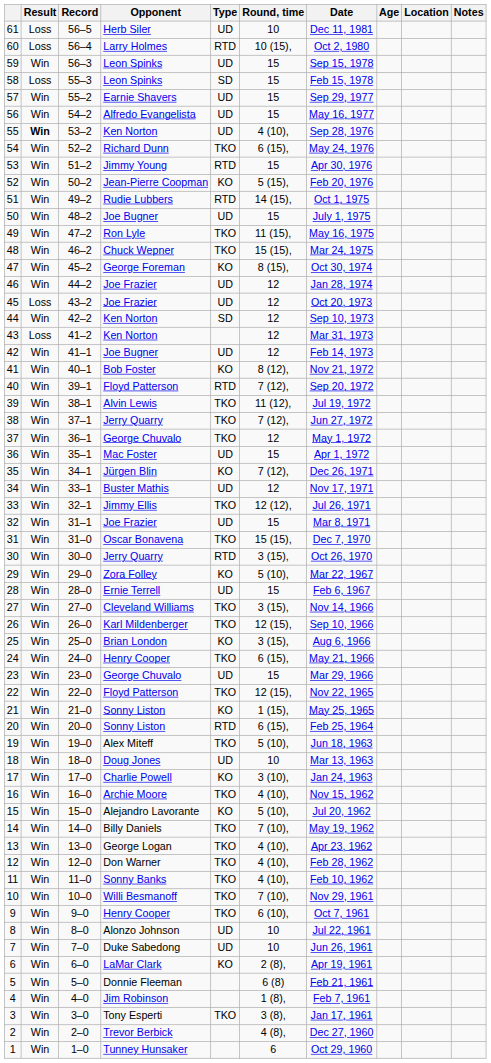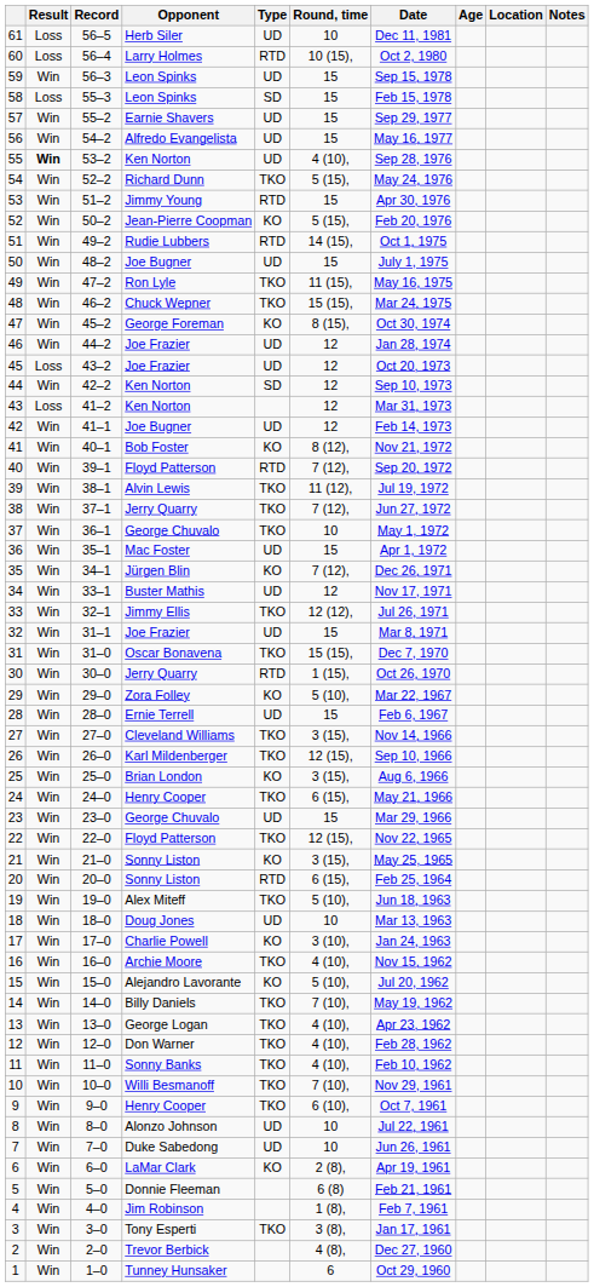 <table class="wikitable sortable" style="text-align:center">
 <tr>
 <th></th>
 <th>Result</th>
 <th>Record</th>
 <th>Opponent</th>
 <th>Type</th>
 <th>Round, time</th>
 <th>Date</th>
 <th>Age</th>
 <th>Location</th>
 <th>Notes</th>
 </tr>
 <tr>
 <td>61</td>
 <td>Loss</td>
 <td>56–5</td>
 <td style="text-align:left;"><a href='#'>Herb Siler</a></td>
 <td>UD</td>
 <td>10</td>
 <td><a href='#'>Dec 11, 1981</a></td>
 <td style="text-align:left;"></td>
 <td style="text-align:left;"></td>
 <td></td>
 </tr>
 <tr>
 <td>60</td>
 <td>Loss</td>
 <td>56–4</td>
 <td style="text-align:left;"><a href='#'>Larry Holmes</a></td>
 <td>RTD</td>
 <td>10 (15), </td>
 <td><a href='#'>Oct 2, 1980</a></td>
 <td style="text-align:left;"></td>
 <td style="text-align:left;"></td>
 <td style="text-align:left;"></td>
 </tr>
 <tr>
 <td>59</td>
 <td>Win</td>
 <td>56–3</td>
 <td style="text-align:left;"><a href='#'>Leon Spinks</a></td>
 <td>UD</td>
 <td>15</td>
 <td><a href='#'>Sep 15, 1978</a></td>
 <td style="text-align:left;"></td>
 <td style="text-align:left;"></td>
 <td style="text-align:left;"></td>
 </tr>
 <tr>
 <td>58</td>
 <td>Loss</td>
 <td>55–3</td>
 <td style="text-align:left;"><a href='#'>Leon Spinks</a></td>
 <td>SD</td>
 <td>15</td>
 <td><a href='#'>Feb 15, 1978</a></td>
 <td style="text-align:left;"></td>
 <td style="text-align:left;"></td>
 <td style="text-align:left;"></td>
 </tr>
 <tr>
 <td>57</td>
 <td>Win</td>
 <td>55–2</td>
 <td style="text-align:left;"><a href='#'>Earnie Shavers</a></td>
 <td>UD</td>
 <td>15</td>
 <td><a href='#'>Sep 29, 1977</a></td>
 <td style="text-align:left;"></td>
 <td style="text-align:left;"></td>
 <td style="text-align:left;"></td>
 </tr>
 <tr>
 <td>56</td>
 <td>Win</td>
 <td>54–2</td>
 <td style="text-align:left;"><a href='#'>Alfredo Evangelista</a></td>
 <td>UD</td>
 <td>15</td>
 <td><a href='#'>May 16, 1977</a></td>
 <td style="text-align:left;"></td>
 <td style="text-align:left;"></td>
 <td style="text-align:left;"></td>
 </tr>
 <tr>
 <td>55</td>
 <td><strong>Win</strong></td>
 <td>53–2</td>
 <td style="text-align:left;"><a href='#'>Ken Norton</a></td>
 <td>UD</td>
 <td>4 (10), </td>
 <td><a href='#'>Sep 28, 1976</a></td>
 <td style="text-align:left;"></td>
 <td style="text-align:left;"></td>
 <td style="text-align:left;"></td>
 </tr>
 <tr>
 <td>54</td>
 <td>Win</td>
 <td>52–2</td>
 <td style="text-align:left;"><a href='#'>Richard Dunn</a></td>
 <td>TKO</td>
-<td>6 (15), </td>
+<td>5 (15), </td>
 <td><a href='#'>May 24, 1976</a></td>
 <td style="text-align:left;"></td>
 <td style="text-align:left;"></td>
 <td style="text-align:left;"></td>
 </tr>
 <tr>
 <td>53</td>
 <td>Win</td>
 <td>51–2</td>
 <td style="text-align:left;"><a href='#'>Jimmy Young</a></td>
 <td>RTD</td>
 <td>15</td>
 <td><a href='#'>Apr 30, 1976</a></td>
 <td style="text-align:left;"></td>
 <td style="text-align:left;"></td>
 <td style="text-align:left;"></td>
 </tr>
 <tr>
 <td>52</td>
 <td>Win</td>
 <td>50–2</td>
 <td style="text-align:left;"><a href='#'>Jean-Pierre Coopman</a></td>
 <td>KO</td>
 <td>5 (15), </td>
 <td><a href='#'>Feb 20, 1976</a></td>
 <td style="text-align:left;"></td>
 <td style="text-align:left;"></td>
 <td style="text-align:left;"></td>
 </tr>
 <tr>
 <td>51</td>
 <td>Win</td>
 <td>49–2</td>
 <td style="text-align:left;"><a href='#'>Rudie Lubbers</a></td>
 <td>RTD</td>
 <td>14 (15), </td>
 <td><a href='#'>Oct 1, 1975</a></td>
 <td style="text-align:left;"></td>
 <td style="text-align:left;"></td>
 <td style="text-align:left;"></td>
 </tr>
 <tr>
 <td>50</td>
 <td>Win</td>
 <td>48–2</td>
 <td style="text-align:left;"><a href='#'>Joe Bugner</a></td>
 <td>UD</td>
 <td>15</td>
 <td><a href='#'>July 1, 1975</a></td>
 <td style="text-align:left;"></td>
 <td style="text-align:left;"></td>
 <td style="text-align:left;"></td>
 </tr>
 <tr>
 <td>49</td>
 <td>Win</td>
 <td>47–2</td>
 <td style="text-align:left;"><a href='#'>Ron Lyle</a></td>
 <td>TKO</td>
 <td>11 (15), </td>
 <td><a href='#'>May 16, 1975</a></td>
 <td style="text-align:left;"></td>
 <td style="text-align:left;"></td>
 <td style="text-align:left;"></td>
 </tr>
 <tr>
 <td>48</td>
 <td>Win</td>
 <td>46–2</td>
 <td style="text-align:left;"><a href='#'>Chuck Wepner</a></td>
 <td>TKO</td>
 <td>15 (15), </td>
 <td><a href='#'>Mar 24, 1975</a></td>
 <td style="text-align:left;"></td>
 <td style="text-align:left;"></td>
 <td style="text-align:left;"></td>
 </tr>
 <tr>
 <td>47</td>
 <td>Win</td>
 <td>45–2</td>
 <td style="text-align:left;"><a href='#'>George Foreman</a></td>
 <td>KO</td>
 <td>8 (15), </td>
 <td><a href='#'>Oct 30, 1974</a></td>
 <td style="text-align:left;"></td>
 <td style="text-align:left;"></td>
 <td style="text-align:left;"></td>
 </tr>
 <tr>
 <td>46</td>
 <td>Win</td>
 <td>44–2</td>
 <td style="text-align:left;"><a href='#'>Joe Frazier</a></td>
 <td>UD</td>
 <td>12</td>
 <td><a href='#'>Jan 28, 1974</a></td>
 <td style="text-align:left;"></td>
 <td style="text-align:left;"></td>
 <td style="text-align:left;"></td>
 </tr>
 <tr>
 <td>45</td>
 <td>Loss</td>
 <td>43–2</td>
 <td style="text-align:left;"><a href='#'>Joe Frazier</a></td>
 <td>UD</td>
 <td>12</td>
 <td><a href='#'>Oct 20, 1973</a></td>
 <td style="text-align:left;"></td>
 <td style="text-align:left;"></td>
 <td></td>
 </tr>
 <tr>
 <td>44</td>
 <td>Win</td>
 <td>42–2</td>
 <td style="text-align:left;"><a href='#'>Ken Norton</a></td>
 <td>SD</td>
 <td>12</td>
 <td><a href='#'>Sep 10, 1973</a></td>
 <td style="text-align:left;"></td>
 <td style="text-align:left;"></td>
 <td style="text-align:left;"></td>
 </tr>
 <tr>
 <td>43</td>
 <td>Loss</td>
 <td>41–2</td>
 <td style="text-align:left;"><a href='#'>Ken Norton</a></td>
 <td></td>
 <td>12</td>
 <td><a href='#'>Mar 31, 1973</a></td>
 <td style="text-align:left;"></td>
 <td style="text-align:left;"></td>
 <td style="text-align:left;"></td>
 </tr>
 <tr>
 <td>42</td>
 <td>Win</td>
 <td>41–1</td>
 <td style="text-align:left;"><a href='#'>Joe Bugner</a></td>
 <td>UD</td>
 <td>12</td>
 <td><a href='#'>Feb 14, 1973</a></td>
 <td style="text-align:left;"></td>
 <td style="text-align:left;"></td>
 <td></td>
 </tr>
 <tr>
 <td>41</td>
 <td>Win</td>
 <td>40–1</td>
 <td style="text-align:left;"><a href='#'>Bob Foster</a></td>
 <td>KO</td>
 <td>8 (12), </td>
 <td><a href='#'>Nov 21, 1972</a></td>
 <td style="text-align:left;"></td>
 <td style="text-align:left;"></td>
 <td style="text-align:left;"></td>
 </tr>
 <tr>
 <td>40</td>
 <td>Win</td>
 <td>39–1</td>
 <td style="text-align:left;"><a href='#'>Floyd Patterson</a></td>
 <td>RTD</td>
 <td>7 (12), </td>
 <td><a href='#'>Sep 20, 1972</a></td>
 <td style="text-align:left;"></td>
 <td style="text-align:left;"></td>
 <td style="text-align:left;"></td>
 </tr>
 <tr>
 <td>39</td>
 <td>Win</td>
 <td>38–1</td>
 <td style="text-align:left;"><a href='#'>Alvin Lewis</a></td>
 <td>TKO</td>
 <td>11 (12), </td>
 <td><a href='#'>Jul 19, 1972</a></td>
 <td style="text-align:left;"></td>
 <td style="text-align:left;"></td>
 <td></td>
 </tr>
 <tr>
 <td>38</td>
 <td>Win</td>
 <td>37–1</td>
 <td style="text-align:left;"><a href='#'>Jerry Quarry</a></td>
 <td>TKO</td>
 <td>7 (12), </td>
 <td><a href='#'>Jun 27, 1972</a></td>
 <td style="text-align:left;"></td>
 <td style="text-align:left;"></td>
 <td style="text-align:left;"></td>
 </tr>
 <tr>
 <td>37</td>
 <td>Win</td>
 <td>36–1</td>
 <td style="text-align:left;"><a href='#'>George Chuvalo</a></td>
 <td>TKO</td>
-<td>12</td>
+<td>10</td>
 <td><a href='#'>May 1, 1972</a></td>
 <td style="text-align:left;"></td>
 <td style="text-align:left;"></td>
 <td style="text-align:left;"></td>
 </tr>
 <tr>
 <td>36</td>
 <td>Win</td>
 <td>35–1</td>
 <td style="text-align:left;"><a href='#'>Mac Foster</a></td>
 <td>UD</td>
 <td>15</td>
 <td><a href='#'>Apr 1, 1972</a></td>
 <td style="text-align:left;"></td>
 <td style="text-align:left;"></td>
 <td></td>
 </tr>
 <tr>
 <td>35</td>
 <td>Win</td>
 <td>34–1</td>
 <td style="text-align:left;"><a href='#'>Jürgen Blin</a></td>
 <td>KO</td>
 <td>7 (12), </td>
 <td><a href='#'>Dec 26, 1971</a></td>
 <td style="text-align:left;"></td>
 <td style="text-align:left;"></td>
 <td></td>
 </tr>
 <tr>
 <td>34</td>
 <td>Win</td>
 <td>33–1</td>
 <td style="text-align:left;"><a href='#'>Buster Mathis</a></td>
 <td>UD</td>
 <td>12</td>
 <td><a href='#'>Nov 17, 1971</a></td>
 <td style="text-align:left;"></td>
 <td style="text-align:left;"></td>
 <td style="text-align:left;"></td>
 </tr>
 <tr>
 <td>33</td>
 <td>Win</td>
 <td>32–1</td>
 <td style="text-align:left;"><a href='#'>Jimmy Ellis</a></td>
 <td>TKO</td>
 <td>12 (12), </td>
 <td><a href='#'>Jul 26, 1971</a></td>
 <td style="text-align:left;"></td>
 <td style="text-align:left;"></td>
 <td style="text-align:left;"></td>
 </tr>
 <tr>
 <td>32</td>
 <td>Win</td>
 <td>31–1</td>
 <td style="text-align:left;"><a href='#'>Joe Frazier</a></td>
 <td>UD</td>
 <td>15</td>
 <td><a href='#'>Mar 8, 1971</a></td>
 <td style="text-align:left;"></td>
 <td style="text-align:left;"></td>
 <td style="text-align:left;"></td>
 </tr>
 <tr>
 <td>31</td>
 <td>Win</td>
 <td>31–0</td>
 <td style="text-align:left;"><a href='#'>Oscar Bonavena</a></td>
 <td>TKO</td>
 <td>15 (15), </td>
 <td><a href='#'>Dec 7, 1970</a></td>
 <td style="text-align:left;"></td>
 <td style="text-align:left;"></td>
 <td style="text-align:left;"></td>
 </tr>
 <tr>
 <td>30</td>
 <td>Win</td>
 <td>30–0</td>
 <td style="text-align:left;"><a href='#'>Jerry Quarry</a></td>
 <td>RTD</td>
-<td>3 (15), </td>
+<td>1 (15), </td>
 <td><a href='#'>Oct 26, 1970</a></td>
 <td style="text-align:left;"></td>
 <td style="text-align:left;"></td>
 <td></td>
 </tr>
 <tr>
 <td>29</td>
 <td>Win</td>
 <td>29–0</td>
 <td style="text-align:left;"><a href='#'>Zora Folley</a></td>
 <td>KO</td>
 <td>5 (10), </td>
 <td><a href='#'>Mar 22, 1967</a></td>
 <td style="text-align:left;"></td>
 <td style="text-align:left;"></td>
 <td style="text-align:left;"></td>
 </tr>
 <tr>
 <td>28</td>
 <td>Win</td>
 <td>28–0</td>
 <td style="text-align:left;"><a href='#'>Ernie Terrell</a></td>
 <td>UD</td>
 <td>15</td>
 <td><a href='#'>Feb 6, 1967</a></td>
 <td style="text-align:left;"></td>
 <td style="text-align:left;"></td>
 <td style="text-align:left;"></td>
 </tr>
 <tr>
 <td>27</td>
 <td>Win</td>
 <td>27–0</td>
 <td style="text-align:left;"><a href='#'>Cleveland Williams</a></td>
 <td>TKO</td>
 <td>3 (15), </td>
 <td><a href='#'>Nov 14, 1966</a></td>
 <td style="text-align:left;"></td>
 <td style="text-align:left;"></td>
 <td style="text-align:left;"></td>
 </tr>
 <tr>
 <td>26</td>
 <td>Win</td>
 <td>26–0</td>
 <td style="text-align:left;"><a href='#'>Karl Mildenberger</a></td>
 <td>TKO</td>
 <td>12 (15), </td>
 <td><a href='#'>Sep 10, 1966</a></td>
 <td style="text-align:left;"></td>
 <td style="text-align:left;"></td>
 <td style="text-align:left;"></td>
 </tr>
 <tr>
 <td>25</td>
 <td>Win</td>
 <td>25–0</td>
 <td style="text-align:left;"><a href='#'>Brian London</a></td>
 <td>KO</td>
 <td>3 (15), </td>
 <td><a href='#'>Aug 6, 1966</a></td>
 <td style="text-align:left;"></td>
 <td style="text-align:left;"></td>
 <td style="text-align:left;"></td>
 </tr>
 <tr>
 <td>24</td>
 <td>Win</td>
 <td>24–0</td>
 <td style="text-align:left;"><a href='#'>Henry Cooper</a></td>
 <td>TKO</td>
 <td>6 (15), </td>
 <td><a href='#'>May 21, 1966</a></td>
 <td style="text-align:left;"></td>
 <td style="text-align:left;"></td>
 <td style="text-align:left;"></td>
 </tr>
 <tr>
 <td>23</td>
 <td>Win</td>
 <td>23–0</td>
 <td style="text-align:left;"><a href='#'>George Chuvalo</a></td>
 <td>UD</td>
 <td>15</td>
 <td><a href='#'>Mar 29, 1966</a></td>
 <td style="text-align:left;"></td>
 <td style="text-align:left;"></td>
 <td style="text-align:left;"></td>
 </tr>
 <tr>
 <td>22</td>
 <td>Win</td>
 <td>22–0</td>
 <td style="text-align:left;"><a href='#'>Floyd Patterson</a></td>
 <td>TKO</td>
 <td>12 (15), </td>
 <td><a href='#'>Nov 22, 1965</a></td>
 <td style="text-align:left;"></td>
 <td style="text-align:left;"></td>
 <td style="text-align:left;"></td>
 </tr>
 <tr>
 <td>21</td>
 <td>Win</td>
 <td>21–0</td>
 <td style="text-align:left;"><a href='#'>Sonny Liston</a></td>
 <td>KO</td>
-<td>1 (15), </td>
+<td>3 (15), </td>
 <td><a href='#'>May 25, 1965</a></td>
 <td style="text-align:left;"></td>
 <td style="text-align:left;"></td>
 <td style="text-align:left;"></td>
 </tr>
 <tr>
 <td>20</td>
 <td>Win</td>
 <td>20–0</td>
 <td style="text-align:left;"><a href='#'>Sonny Liston</a></td>
 <td>RTD</td>
 <td>6 (15), </td>
 <td><a href='#'>Feb 25, 1964</a></td>
 <td style="text-align:left;"></td>
 <td style="text-align:left;"></td>
 <td style="text-align:left;"></td>
 </tr>
 <tr>
 <td>19</td>
 <td>Win</td>
 <td>19–0</td>
 <td style="text-align:left;">Alex Miteff</td>
 <td>TKO</td>
 <td>5 (10), </td>
 <td><a href='#'>Jun 18, 1963</a></td>
 <td style="text-align:left;"></td>
 <td style="text-align:left;"></td>
 <td></td>
 </tr>
 <tr>
 <td>18</td>
 <td>Win</td>
 <td>18–0</td>
 <td style="text-align:left;"><a href='#'>Doug Jones</a></td>
 <td>UD</td>
 <td>10</td>
 <td><a href='#'>Mar 13, 1963</a></td>
 <td style="text-align:left;"></td>
 <td style="text-align:left;"></td>
 <td></td>
 </tr>
 <tr>
 <td>17</td>
 <td>Win</td>
 <td>17–0</td>
 <td style="text-align:left;"><a href='#'>Charlie Powell</a></td>
 <td>KO</td>
 <td>3 (10), </td>
 <td><a href='#'>Jan 24, 1963</a></td>
 <td style="text-align:left;"></td>
 <td style="text-align:left;"></td>
 <td></td>
 </tr>
 <tr>
 <td>16</td>
 <td>Win</td>
 <td>16–0</td>
 <td style="text-align:left;"><a href='#'>Archie Moore</a></td>
 <td>TKO</td>
 <td>4 (10), </td>
 <td><a href='#'>Nov 15, 1962</a></td>
 <td style="text-align:left;"></td>
 <td style="text-align:left;"></td>
 <td></td>
 </tr>
 <tr>
 <td>15</td>
 <td>Win</td>
 <td>15–0</td>
 <td style="text-align:left;">Alejandro Lavorante</td>
 <td>KO</td>
 <td>5 (10), </td>
 <td><a href='#'>Jul 20, 1962</a></td>
 <td style="text-align:left;"></td>
 <td style="text-align:left;"></td>
 <td></td>
 </tr>
 <tr>
 <td>14</td>
 <td>Win</td>
 <td>14–0</td>
 <td style="text-align:left;">Billy Daniels</td>
 <td>TKO</td>
 <td>7 (10), </td>
 <td><a href='#'>May 19, 1962</a></td>
 <td style="text-align:left;"></td>
 <td style="text-align:left;"></td>
 <td></td>
 </tr>
 <tr>
 <td>13</td>
 <td>Win</td>
 <td>13–0</td>
 <td style="text-align:left;">George Logan</td>
 <td>TKO</td>
 <td>4 (10), </td>
 <td><a href='#'>Apr 23, 1962</a></td>
 <td style="text-align:left;"></td>
 <td style="text-align:left;"></td>
 <td></td>
 </tr>
 <tr>
 <td>12</td>
 <td>Win</td>
 <td>12–0</td>
 <td style="text-align:left;">Don Warner</td>
 <td>TKO</td>
 <td>4 (10), </td>
 <td><a href='#'>Feb 28, 1962</a></td>
 <td style="text-align:left;"></td>
 <td style="text-align:left;"></td>
 <td></td>
 </tr>
 <tr>
 <td>11</td>
 <td>Win</td>
 <td>11–0</td>
 <td style="text-align:left;"><a href='#'>Sonny Banks</a></td>
 <td>TKO</td>
 <td>4 (10), </td>
 <td><a href='#'>Feb 10, 1962</a></td>
 <td style="text-align:left;"></td>
 <td style="text-align:left;"></td>
 <td></td>
 </tr>
 <tr>
 <td>10</td>
 <td>Win</td>
 <td>10–0</td>
 <td style="text-align:left;"><a href='#'>Willi Besmanoff</a></td>
 <td>TKO</td>
 <td>7 (10), </td>
 <td><a href='#'>Nov 29, 1961</a></td>
 <td style="text-align:left;"></td>
 <td style="text-align:left;"></td>
 <td></td>
 </tr>
 <tr>
 <td>9</td>
 <td>Win</td>
 <td>9–0</td>
 <td style="text-align:left;"><a href='#'>Henry Cooper</a></td>
 <td>TKO</td>
 <td>6 (10), </td>
 <td><a href='#'>Oct 7, 1961</a></td>
 <td style="text-align:left;"></td>
 <td style="text-align:left;"></td>
 <td></td>
 </tr>
 <tr>
 <td>8</td>
 <td>Win</td>
 <td>8–0</td>
 <td style="text-align:left;">Alonzo Johnson</td>
 <td>UD</td>
 <td>10</td>
 <td><a href='#'>Jul 22, 1961</a></td>
 <td style="text-align:left;"></td>
 <td style="text-align:left;"></td>
 <td></td>
 </tr>
 <tr>
 <td>7</td>
 <td>Win</td>
 <td>7–0</td>
 <td style="text-align:left;">Duke Sabedong</td>
 <td>UD</td>
 <td>10</td>
 <td><a href='#'>Jun 26, 1961</a></td>
 <td style="text-align:left;"></td>
 <td style="text-align:left;"></td>
 <td></td>
 </tr>
 <tr>
 <td>6</td>
 <td>Win</td>
 <td>6–0</td>
 <td style="text-align:left;"><a href='#'>LaMar Clark</a></td>
 <td>KO</td>
 <td>2 (8), </td>
 <td><a href='#'>Apr 19, 1961</a></td>
 <td style="text-align:left;"></td>
 <td style="text-align:left;"></td>
 <td></td>
 </tr>
 <tr>
 <td>5</td>
 <td>Win</td>
 <td>5–0</td>
 <td style="text-align:left;">Donnie Fleeman</td>
 <td></td>
 <td>6 (8)</td>
 <td><a href='#'>Feb 21, 1961</a></td>
 <td style="text-align:left;"></td>
 <td style="text-align:left;"></td>
 <td></td>
 </tr>
 <tr>
 <td>4</td>
 <td>Win</td>
 <td>4–0</td>
 <td style="text-align:left;"><a href='#'>Jim Robinson</a></td>
 <td></td>
 <td>1 (8), </td>
 <td><a href='#'>Feb 7, 1961</a></td>
 <td style="text-align:left;"></td>
 <td style="text-align:left;"></td>
 <td></td>
 </tr>
 <tr>
 <td>3</td>
 <td>Win</td>
 <td>3–0</td>
 <td style="text-align:left;">Tony Esperti</td>
 <td>TKO</td>
 <td>3 (8), </td>
 <td><a href='#'>Jan 17, 1961</a></td>
 <td style="text-align:left;"></td>
 <td style="text-align:left;"></td>
 <td></td>
 </tr>
 <tr>
 <td>2</td>
 <td>Win</td>
 <td>2–0</td>
 <td style="text-align:left;"><a href='#'>Trevor Berbick</a></td>
 <td></td>
 <td>4 (8), </td>
 <td><a href='#'>Dec 27, 1960</a></td>
 <td style="text-align:left;"></td>
 <td style="text-align:left;"></td>
 <td></td>
 </tr>
 <tr>
 <td>1</td>
 <td>Win</td>
 <td>1–0</td>
 <td style="text-align:left;"><a href='#'>Tunney Hunsaker</a></td>
 <td></td>
 <td>6</td>
 <td><a href='#'>Oct 29, 1960</a></td>
 <td style="text-align:left;"></td>
 <td style="text-align:left;"></td>
 <td></td>
 </tr>
 </table>
